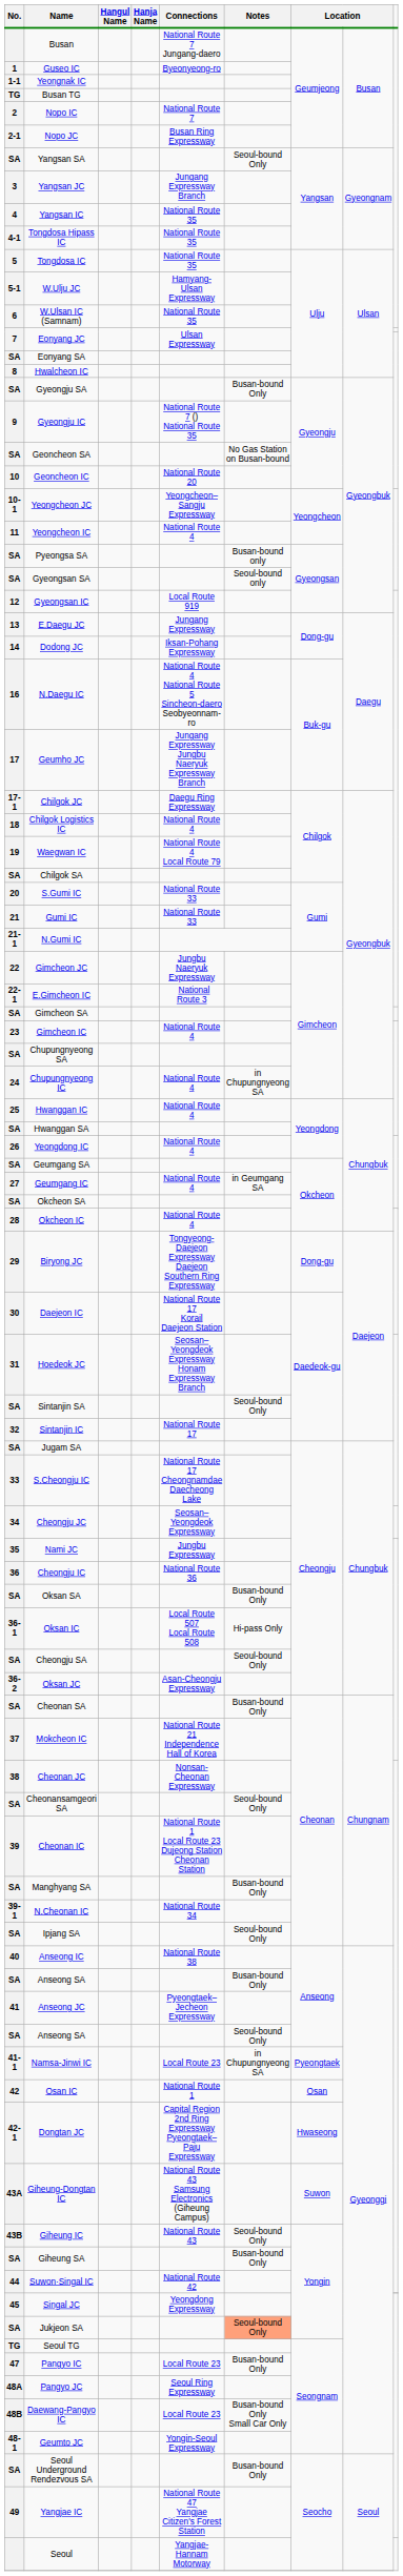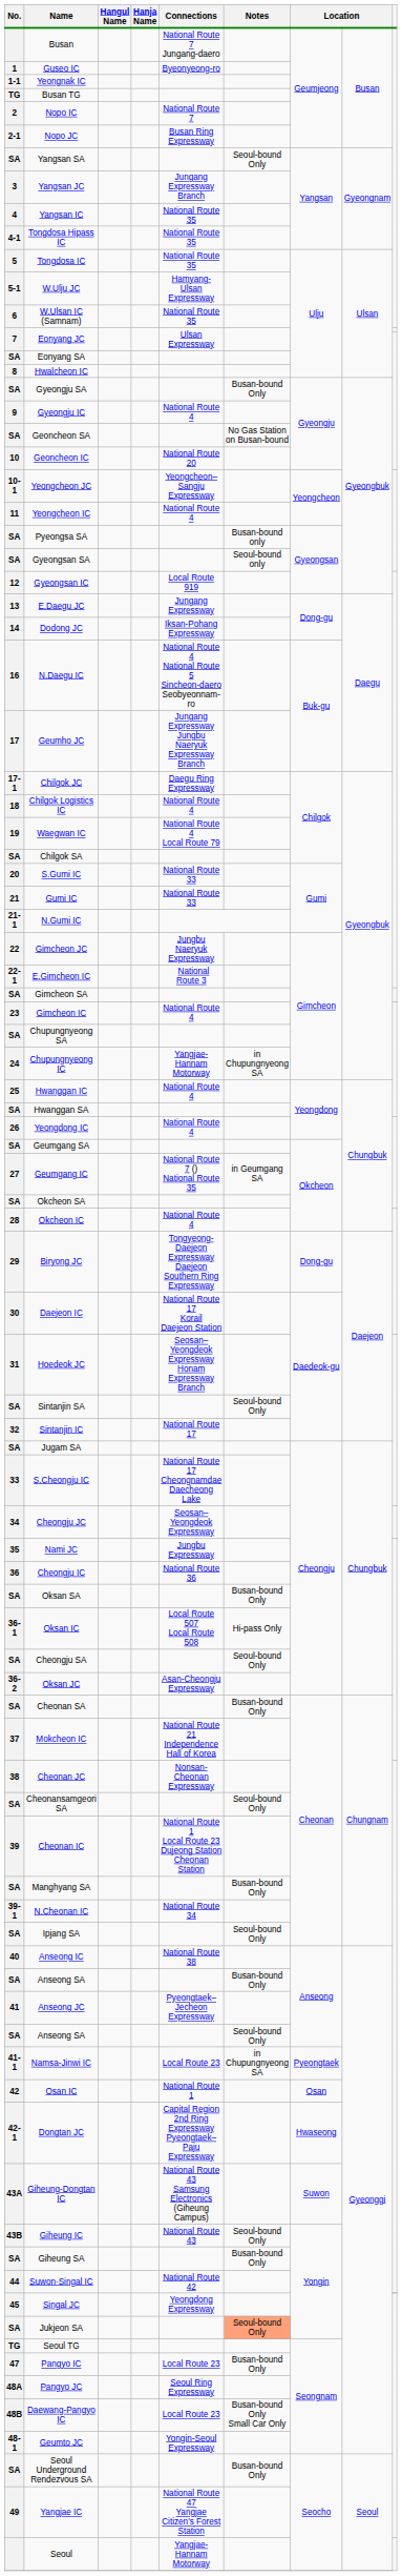 <table class="wikitable" style="font-size: 85%; text-align: center;">
 <tr style="border-bottom:solid 0.25em green;">
 <th>No.</th>
 <th>Name</th>
 <th><a href='#'>Hangul</a> Name</th>
 <th><a href='#'>Hanja</a> Name</th>
 <th>Connections</th>
 <th>Notes</th>
 <th colspan="2">Location</th>
 </tr>
 <tr>
 <th></th>
 <td>Busan</td>
 <td></td>
 <td></td>
 <td> <a href='#'>National Route 7</a><br>Jungang-daero</td>
 <td> </td>
 <td rowspan="6"><a href='#'>Geumjeong</a></td>
 <td rowspan="6"><a href='#'>Busan</a></td>
 </tr>
 <tr>
 <th>1</th>
 <td><a href='#'>Guseo IC</a></td>
 <td></td>
 <td></td>
 <td> <a href='#'>Byeonyeong-ro</a></td>
 <td> </td>
 </tr>
 <tr>
 <th>1-1</th>
 <td><a href='#'>Yeongnak IC</a></td>
 <td></td>
 <td></td>
 <td> </td>
 <td> </td>
 </tr>
 <tr>
 <th>TG</th>
 <td>Busan TG</td>
 <td></td>
 <td></td>
 <td> </td>
 <td> </td>
 </tr>
 <tr>
 <th>2</th>
 <td><a href='#'>Nopo IC</a></td>
 <td></td>
 <td></td>
 <td> <a href='#'>National Route 7</a></td>
 <td> </td>
 </tr>
 <tr>
 <th>2-1</th>
 <td><a href='#'>Nopo JC</a></td>
 <td></td>
 <td></td>
 <td> <a href='#'>Busan Ring Expressway</a></td>
 <td> </td>
 </tr>
 <tr>
 <th>SA</th>
 <td>Yangsan SA</td>
 <td></td>
 <td></td>
 <td> </td>
 <td>Seoul-bound Only</td>
 <td rowspan="4"><a href='#'>Yangsan</a></td>
 <td rowspan="4"><a href='#'>Gyeongnam</a></td>
 </tr>
 <tr>
 <th>3</th>
 <td><a href='#'>Yangsan JC</a></td>
 <td></td>
 <td></td>
 <td> <a href='#'>Jungang Expressway Branch</a></td>
 <td> </td>
 </tr>
 <tr>
 <th>4</th>
 <td><a href='#'>Yangsan IC</a></td>
 <td></td>
 <td></td>
 <td> <a href='#'>National Route 35</a></td>
 <td> </td>
 </tr>
 <tr>
 <th>4-1</th>
 <td><a href='#'>Tongdosa Hipass IC</a></td>
 <td></td>
 <td></td>
 <td> <a href='#'>National Route 35</a></td>
 <td> </td>
 </tr>
 <tr>
 <th>5</th>
 <td><a href='#'>Tongdosa IC</a></td>
 <td></td>
 <td></td>
 <td> <a href='#'>National Route 35</a></td>
 <td> </td>
 <td rowspan="7"><a href='#'>Ulju</a></td>
 <td rowspan="7"><a href='#'>Ulsan</a></td>
 </tr>
 <tr>
 <th>5-1</th>
 <td><a href='#'>W.Ulju JC</a></td>
 <td></td>
 <td></td>
 <td> <a href='#'>Hamyang-Ulsan Expressway</a></td>
 <td> </td>
 </tr>
 <tr>
 <th>6</th>
 <td><a href='#'>W.Ulsan IC</a><br>(Samnam)</td>
 <td></td>
 <td></td>
 <td> <a href='#'>National Route 35</a></td>
 <td> </td>
 </tr>
 <tr>
 <th rowspan="2">7</th>
 <td rowspan="2"><a href='#'>Eonyang JC</a></td>
 <td rowspan="2"></td>
 <td rowspan="2"></td>
 <td rowspan="2"> <a href='#'>Ulsan Expressway</a></td>
 <td rowspan="2"> </td>
 <td></td>
 </tr>
 <tr>
 <td rowspan="7"></td>
 </tr>
 <tr>
 <th>SA</th>
 <td>Eonyang SA</td>
 <td></td>
 <td></td>
 <td> </td>
 <td> </td>
 </tr>
 <tr>
 <th>8</th>
 <td><a href='#'>Hwalcheon IC</a></td>
 <td></td>
 <td> </td>
 <td> </td>
 <td> </td>
 </tr>
 <tr>
 <th>SA</th>
 <td>Gyeongju SA</td>
 <td></td>
 <td></td>
 <td> </td>
 <td>Busan-bound Only</td>
 <td rowspan="4"><a href='#'>Gyeongju</a></td>
 <td rowspan="10"><a href='#'>Gyeongbuk</a></td>
 </tr>
 <tr>
 <th>9</th>
 <td><a href='#'>Gyeongju IC</a></td>
 <td></td>
 <td></td>
-<td> <a href='#'>National Route 7</a> ()<br> <a href='#'>National Route 35</a></td>
+<td> <a href='#'>National Route 4</a></td>
 <td> </td>
 </tr>
 <tr>
 <th>SA</th>
 <td>Geoncheon SA</td>
 <td></td>
 <td></td>
 <td> </td>
 <td>No Gas Station on Busan-bound</td>
 </tr>
 <tr>
 <th>10</th>
 <td><a href='#'>Geoncheon IC</a></td>
 <td></td>
 <td></td>
 <td> <a href='#'>National Route 20</a></td>
 <td> </td>
 </tr>
 <tr>
 <th rowspan="1">10-1</th>
 <td rowspan="1"><a href='#'>Yeongcheon JC</a></td>
 <td rowspan="1"></td>
 <td rowspan="1"></td>
 <td rowspan="1"> <a href='#'>Yeongcheon–Sangju Expressway</a></td>
 <td rowspan="1"> </td>
 <td rowspan="2"><a href='#'>Yeongcheon</a></td>
 </tr>
 <tr>
 <th>11</th>
 <td><a href='#'>Yeongcheon IC</a></td>
 <td></td>
 <td></td>
 <td> <a href='#'>National Route 4</a></td>
 <td> </td>
 </tr>
 <tr>
 <th>SA</th>
 <td>Pyeongsa SA</td>
 <td></td>
 <td></td>
 <td> </td>
 <td>Busan-bound only</td>
 <td rowspan="4"><a href='#'>Gyeongsan</a></td>
 </tr>
 <tr>
 <th>SA</th>
 <td>Gyeongsan SA</td>
 <td></td>
 <td></td>
 <td> </td>
 <td>Seoul-bound only</td>
 </tr>
 <tr>
 <th rowspan="2">12</th>
 <td rowspan="2"><a href='#'>Gyeongsan IC</a></td>
 <td rowspan="2"></td>
 <td rowspan="2"></td>
 <td rowspan="2"><a href='#'>Local Route 919</a></td>
 <td rowspan="2"> </td>
 </tr>
 <tr>
 <td rowspan="14"></td>
 </tr>
 <tr>
 <th>13</th>
 <td><a href='#'>E.Daegu JC</a></td>
 <td></td>
 <td></td>
 <td> <a href='#'>Jungang Expressway</a></td>
 <td> </td>
 <td rowspan="2"><a href='#'>Dong-gu</a></td>
 <td rowspan="4"><a href='#'>Daegu</a></td>
 </tr>
 <tr>
 <th>14</th>
 <td><a href='#'>Dodong JC</a></td>
 <td></td>
 <td></td>
 <td> <a href='#'>Iksan-Pohang Expressway</a></td>
 <td> </td>
 </tr>
 <tr>
 <th>16</th>
 <td><a href='#'>N.Daegu IC</a></td>
 <td></td>
 <td></td>
 <td> <a href='#'>National Route 4</a><br> <a href='#'>National Route 5</a><br> <a href='#'>Sincheon-daero</a><br>Seobyeonnam-ro</td>
 <td> </td>
 <td rowspan="2"><a href='#'>Buk-gu</a></td>
 </tr>
 <tr>
 <th>17</th>
 <td><a href='#'>Geumho JC</a></td>
 <td></td>
 <td></td>
 <td> <a href='#'>Jungang Expressway</a><br> <a href='#'>Jungbu Naeryuk Expressway Branch</a></td>
 <td> </td>
 </tr>
 <tr>
 <th>17-1</th>
 <td><a href='#'>Chilgok JC</a></td>
 <td></td>
 <td></td>
 <td> <a href='#'>Daegu Ring Expressway</a></td>
 <td> </td>
 <td rowspan="4"><a href='#'>Chilgok</a></td>
 <td rowspan="14"><a href='#'>Gyeongbuk</a></td>
 </tr>
 <tr>
 <th>18</th>
 <td><a href='#'>Chilgok Logistics IC</a></td>
 <td></td>
 <td></td>
 <td> <a href='#'>National Route 4</a></td>
 <td> </td>
 </tr>
 <tr>
 <th>19</th>
 <td><a href='#'>Waegwan IC</a></td>
 <td></td>
 <td></td>
 <td> <a href='#'>National Route 4</a><br> <a href='#'>Local Route 79</a></td>
 <td> </td>
 </tr>
 <tr>
 <th>SA</th>
 <td>Chilgok SA</td>
 <td></td>
 <td></td>
 <td> </td>
 <td> </td>
 </tr>
 <tr>
 <th>20</th>
 <td><a href='#'>S.Gumi IC</a></td>
 <td></td>
 <td></td>
 <td> <a href='#'>National Route 33</a></td>
 <td> </td>
 <td rowspan="3"><a href='#'>Gumi</a></td>
 </tr>
 <tr>
 <th>21</th>
 <td><a href='#'>Gumi IC</a></td>
 <td></td>
 <td></td>
 <td> <a href='#'>National Route 33</a></td>
 <td> </td>
 </tr>
 <tr>
 <th>21-1</th>
 <td><a href='#'>N.Gumi IC</a></td>
 <td></td>
 <td></td>
 </tr>
 <tr>
 <th>22</th>
 <td><a href='#'>Gimcheon JC</a></td>
 <td></td>
 <td></td>
 <td> <a href='#'>Jungbu Naeryuk Expressway</a></td>
 <td> </td>
 <td rowspan="7"><a href='#'>Gimcheon</a></td>
 </tr>
 <tr>
 <th>22-1</th>
 <td><a href='#'>E.Gimcheon IC</a></td>
 <td></td>
 <td></td>
 <td>   <a href='#'>National Route 3</a></td>
 <td></td>
 </tr>
 <tr>
 <th>SA</th>
 <td>Gimcheon SA</td>
 <td></td>
 <td></td>
 <td> </td>
 <td> </td>
 </tr>
 <tr>
 <th rowspan="2">23</th>
 <td rowspan="2"><a href='#'>Gimcheon IC</a></td>
 <td rowspan="2"></td>
 <td rowspan="2"></td>
 <td rowspan="2"> <a href='#'>National Route 4</a></td>
 <td rowspan="2"> </td>
 </tr>
 <tr>
 <td rowspan="6"></td>
 </tr>
 <tr>
 <th>SA</th>
 <td>Chupungnyeong SA</td>
 <td></td>
 <td></td>
 <td> </td>
 <td> </td>
 </tr>
 <tr>
 <th>24</th>
 <td><a href='#'>Chupungnyeong IC</a></td>
 <td></td>
 <td></td>
-<td> <a href='#'>National Route 4</a></td>
+<td> <a href='#'>Yangjae-Hannam Motorway</a></td>
 <td>in Chupungnyeong SA</td>
 </tr>
 <tr>
 <th>25</th>
 <td><a href='#'>Hwanggan IC</a></td>
 <td></td>
 <td></td>
 <td> <a href='#'>National Route 4</a></td>
 <td> </td>
 <td rowspan="4"><a href='#'>Yeongdong</a></td>
 <td rowspan="9"><a href='#'>Chungbuk</a></td>
 </tr>
 <tr>
 <th>SA</th>
 <td>Hwanggan SA</td>
 <td></td>
 <td></td>
 <td> </td>
 <td> </td>
 </tr>
 <tr>
 <th rowspan="2">26</th>
 <td rowspan="2"><a href='#'>Yeongdong IC</a></td>
 <td rowspan="2"></td>
 <td rowspan="2"></td>
 <td rowspan="2"> <a href='#'>National Route 4</a></td>
 <td rowspan="2"> </td>
 </tr>
 <tr>
 <td rowspan="5"></td>
 </tr>
 <tr>
 <th>SA</th>
 <td>Geumgang SA</td>
 <td></td>
 <td></td>
 <td> </td>
 <td> </td>
 <td rowspan="5"><a href='#'>Okcheon</a></td>
 </tr>
 <tr>
 <th>27</th>
 <td><a href='#'>Geumgang IC</a></td>
 <td></td>
 <td></td>
-<td> <a href='#'>National Route 4</a></td>
+<td> <a href='#'>National Route 7</a> ()<br> <a href='#'>National Route 35</a></td>
 <td>in Geumgang SA</td>
 </tr>
 <tr>
 <th>SA</th>
 <td>Okcheon SA</td>
 <td></td>
 <td></td>
 <td> </td>
 <td> </td>
 </tr>
 <tr>
 <th rowspan="2">28</th>
 <td rowspan="2"><a href='#'>Okcheon IC</a></td>
 <td rowspan="2"></td>
 <td rowspan="2"></td>
 <td rowspan="2"> <a href='#'>National Route 4</a></td>
 <td rowspan="2"> </td>
 </tr>
 <tr>
 <td rowspan="4"></td>
 </tr>
 <tr>
 <th>29</th>
 <td><a href='#'>Biryong JC</a></td>
 <td></td>
 <td></td>
 <td> <a href='#'>Tongyeong-Daejeon Expressway</a><br> <a href='#'>Daejeon Southern Ring Expressway</a></td>
 <td> </td>
 <td><a href='#'>Dong-gu</a></td>
 <td rowspan="6"><a href='#'>Daejeon</a></td>
 </tr>
 <tr>
 <th>30</th>
 <td><a href='#'>Daejeon IC</a></td>
 <td></td>
 <td></td>
 <td> <a href='#'>National Route 17</a><br><a href='#'>Korail</a><br><a href='#'>Daejeon Station</a></td>
 <td> </td>
 <td rowspan="5"><a href='#'>Daedeok-gu</a></td>
 </tr>
 <tr>
 <th rowspan="2">31</th>
 <td rowspan="2"><a href='#'>Hoedeok JC</a></td>
 <td rowspan="2"></td>
 <td rowspan="2"></td>
 <td rowspan="2"> <a href='#'>Seosan–Yeongdeok Expressway</a><br> <a href='#'>Honam Expressway Branch</a></td>
 <td rowspan="2"> </td>
 </tr>
 <tr>
 <td rowspan="6"></td>
 </tr>
 <tr>
 <th>SA</th>
 <td>Sintanjin SA</td>
 <td></td>
 <td></td>
 <td> </td>
 <td>Seoul-bound Only</td>
 </tr>
 <tr>
 <th>32</th>
 <td><a href='#'>Sintanjin IC</a></td>
 <td></td>
 <td></td>
 <td> <a href='#'>National Route 17</a></td>
 <td> </td>
 </tr>
 <tr>
 <th>SA</th>
 <td>Jugam SA</td>
 <td></td>
 <td></td>
 <td> </td>
 <td> </td>
 <td rowspan="11"><a href='#'>Cheongju</a></td>
 <td rowspan="11"><a href='#'>Chungbuk</a></td>
 </tr>
 <tr>
 <th>33</th>
 <td><a href='#'>S.Cheongju IC</a></td>
 <td></td>
 <td></td>
 <td> <a href='#'>National Route 17</a><br><a href='#'>Cheongnamdae</a><br><a href='#'>Daecheong Lake</a></td>
 <td> </td>
 </tr>
 <tr>
 <th rowspan="2">34</th>
 <td rowspan="2"><a href='#'>Cheongju JC</a></td>
 <td rowspan="2"></td>
 <td rowspan="2"></td>
 <td rowspan="2"> <a href='#'>Seosan–Yeongdeok Expressway</a></td>
 <td rowspan="2"> </td>
 </tr>
 <tr>
 <td rowspan="2"></td>
 </tr>
 <tr>
 <th rowspan="2">35</th>
 <td rowspan="2"><a href='#'>Nami JC</a></td>
 <td rowspan="2"></td>
 <td rowspan="2"></td>
 <td rowspan="2"> <a href='#'>Jungbu Expressway</a></td>
 <td rowspan="2"> </td>
 </tr>
 <tr>
 <td rowspan="9"></td>
 </tr>
 <tr>
 <th>36</th>
 <td><a href='#'>Cheongju IC</a></td>
 <td></td>
 <td></td>
 <td> <a href='#'>National Route 36</a></td>
 <td> </td>
 </tr>
 <tr>
 <th>SA</th>
 <td>Oksan SA</td>
 <td></td>
 <td></td>
 <td> </td>
 <td>Busan-bound Only</td>
 </tr>
 <tr>
 <th>36-1</th>
 <td><a href='#'>Oksan IC</a></td>
 <td></td>
 <td></td>
 <td><a href='#'>Local Route 507</a><br><a href='#'>Local Route 508</a></td>
 <td>Hi-pass Only</td>
 </tr>
 <tr>
 <th>SA</th>
 <td>Cheongju SA</td>
 <td></td>
 <td></td>
 <td> </td>
 <td>Seoul-bound Only</td>
 </tr>
 <tr>
 <th>36-2</th>
 <td><a href='#'>Oksan JC</a></td>
 <td></td>
 <td></td>
 <td> <a href='#'>Asan-Cheongju Expressway</a></td>
 <td> </td>
 </tr>
 <tr>
 <th>SA</th>
 <td>Cheonan SA</td>
 <td></td>
 <td></td>
 <td> </td>
 <td>Busan-bound Only</td>
 <td rowspan="9"><a href='#'>Cheonan</a></td>
 <td rowspan="9"><a href='#'>Chungnam</a></td>
 </tr>
 <tr>
 <th>37</th>
 <td><a href='#'>Mokcheon IC</a></td>
 <td></td>
 <td></td>
 <td> <a href='#'>National Route 21</a><br><a href='#'>Independence Hall of Korea</a></td>
 <td> </td>
 </tr>
 <tr>
 <th rowspan="2">38</th>
 <td rowspan="2"><a href='#'>Cheonan JC</a></td>
 <td rowspan="2"></td>
 <td rowspan="2"></td>
 <td rowspan="2"> <a href='#'>Nonsan-Cheonan Expressway</a></td>
 <td rowspan="2"> </td>
 </tr>
 <tr>
 <td rowspan="17"></td>
 </tr>
 <tr>
 <th>SA</th>
 <td>Cheonansamgeori SA</td>
 <td></td>
 <td></td>
 <td> </td>
 <td>Seoul-bound Only</td>
 </tr>
 <tr>
 <th>39</th>
 <td><a href='#'>Cheonan IC</a></td>
 <td></td>
 <td></td>
 <td> <a href='#'>National Route 1</a><br><a href='#'>Local Route 23</a><br><a href='#'>Dujeong Station</a><br><a href='#'>Cheonan Station</a></td>
 <td> </td>
 </tr>
 <tr>
 <th>SA</th>
 <td>Manghyang SA</td>
 <td></td>
 <td></td>
 <td> </td>
 <td>Busan-bound Only</td>
 </tr>
 <tr>
 <th>39-1</th>
 <td><a href='#'>N.Cheonan IC</a></td>
 <td></td>
 <td></td>
 <td> <a href='#'>National Route 34</a></td>
 <td></td>
 </tr>
 <tr>
 <th>SA</th>
 <td>Ipjang SA</td>
 <td></td>
 <td></td>
 <td> </td>
 <td>Seoul-bound Only</td>
 </tr>
 <tr>
 <th>40</th>
 <td><a href='#'>Anseong IC</a></td>
 <td></td>
 <td></td>
 <td> <a href='#'>National Route 38</a></td>
 <td> </td>
 <td rowspan="4"><a href='#'>Anseong</a></td>
 <td rowspan="19"><a href='#'>Gyeonggi</a></td>
 </tr>
 <tr>
 <th>SA</th>
 <td>Anseong SA</td>
 <td></td>
 <td></td>
 <td> </td>
 <td>Busan-bound Only</td>
 </tr>
 <tr>
 <th>41</th>
 <td><a href='#'>Anseong JC</a></td>
 <td></td>
 <td></td>
 <td> <a href='#'>Pyeongtaek–Jecheon Expressway</a></td>
 <td> <br></td>
 </tr>
 <tr>
 <th>SA</th>
 <td>Anseong SA</td>
 <td></td>
 <td></td>
 <td> </td>
 <td>Seoul-bound Only</td>
 </tr>
 <tr>
 <th>41-1</th>
 <td><a href='#'>Namsa-Jinwi IC</a></td>
 <td></td>
 <td></td>
 <td><a href='#'>Local Route 23</a></td>
 <td>in Chupungnyeong SA</td>
 <td rowspan="1"><a href='#'>Pyeongtaek</a></td>
 </tr>
 <tr>
 <th>42</th>
 <td><a href='#'>Osan IC</a></td>
 <td></td>
 <td></td>
 <td> <a href='#'>National Route 1</a></td>
 <td></td>
 <td><a href='#'>Osan</a></td>
 </tr>
 <tr>
 <th>42-1</th>
 <td><a href='#'>Dongtan JC</a></td>
 <td></td>
 <td></td>
 <td> <a href='#'>Capital Region 2nd Ring Expressway</a><br> <a href='#'>Pyeongtaek–Paju Expressway</a></td>
 <td> </td>
 <td><a href='#'>Hwaseong</a></td>
 </tr>
 <tr>
 <th>43A</th>
 <td><a href='#'>Giheung-Dongtan IC</a></td>
 <td></td>
 <td></td>
 <td> <a href='#'>National Route 43</a><br><a href='#'>Samsung Electronics</a><br>(Giheung Campus)</td>
 <td> </td>
 <td><a href='#'>Suwon</a></td>
 </tr>
 <tr>
 <th>43B</th>
 <td><a href='#'>Giheung IC</a></td>
 <td></td>
 <td></td>
 <td> <a href='#'>National Route 43</a></td>
 <td>Seoul-bound Only</td>
 <td rowspan="6"><a href='#'>Yongin</a></td>
 </tr>
 <tr>
 <th>SA</th>
 <td>Giheung SA</td>
 <td></td>
 <td></td>
 <td> </td>
 <td>Busan-bound Only</td>
 </tr>
 <tr>
 <th>44</th>
 <td><a href='#'>Suwon·Singal IC</a></td>
 <td></td>
 <td></td>
 <td> <a href='#'>National Route 42</a></td>
 <td> </td>
 </tr>
 <tr>
 <th rowspan="2">45</th>
 <td rowspan="2"><a href='#'>Singal JC</a></td>
 <td rowspan="2"></td>
 <td rowspan="2"></td>
 <td rowspan="2"> <a href='#'>Yeongdong Expressway</a></td>
 <td rowspan="2"> </td>
 </tr>
 <tr>
 <td rowspan="9"></td>
 </tr>
 <tr>
 <th>SA</th>
 <td>Jukjeon SA</td>
 <td></td>
 <td></td>
 <td> </td>
 <td style="background: lightsalmon;">Seoul-bound Only</td>
 </tr>
 <tr>
 <th>TG</th>
 <td>Seoul TG</td>
 <td></td>
 <td></td>
 <td> </td>
 <td> </td>
 <td rowspan="5"><a href='#'>Seongnam</a></td>
 </tr>
 <tr>
 <th>47</th>
 <td><a href='#'>Pangyo IC</a></td>
 <td></td>
 <td></td>
 <td><a href='#'>Local Route 23</a></td>
 <td>Busan-bound Only</td>
 </tr>
 <tr>
 <th>48A</th>
 <td><a href='#'>Pangyo JC</a></td>
 <td></td>
 <td></td>
 <td> <a href='#'>Seoul Ring Expressway</a></td>
 <td> </td>
 </tr>
 <tr>
 <th>48B</th>
 <td><a href='#'>Daewang-Pangyo IC</a></td>
 <td></td>
 <td></td>
 <td><a href='#'>Local Route 23</a></td>
 <td>Busan-bound Only<br>Small Car Only</td>
 </tr>
 <tr>
 <th>48-1</th>
 <td><a href='#'>Geumto JC</a></td>
 <td></td>
 <td></td>
 <td> <a href='#'>Yongin-Seoul Expressway</a></td>
 <td> </td>
 </tr>
 <tr>
 <th>SA</th>
 <td>Seoul Underground Rendezvous SA</td>
 <td></td>
 <td></td>
 <td> </td>
 <td>Busan-bound Only</td>
 <td rowspan="3"><a href='#'>Seocho</a></td>
 <td rowspan="3"><a href='#'>Seoul</a></td>
 </tr>
 <tr>
 <th>49</th>
 <td><a href='#'>Yangjae IC</a></td>
 <td></td>
 <td></td>
 <td> <a href='#'>National Route 47</a><br><a href='#'>Yangjae Citizen's Forest Station</a></td>
 <td> </td>
 </tr>
 <tr>
 <th></th>
 <td>Seoul</td>
 <td></td>
 <td></td>
 <td> <a href='#'>Yangjae-Hannam Motorway</a></td>
 <td> </td>
 </tr>
 <tr>
 </tr>
 </table>
